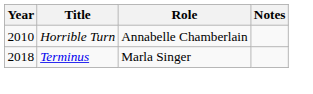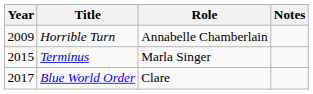 <table class="wikitable sortable">
 <tr>
 <th>Year</th>
 <th>Title</th>
 <th>Role</th>
 <th class="unsortable">Notes</th>
 </tr>
 <tr>
-<td>2010</td>
+<td>2009</td>
 <td><em>Horrible Turn</em></td>
 <td>Annabelle Chamberlain</td>
 <td></td>
 </tr>
 <tr>
-<td>2018</td>
+<td>2015</td>
 <td><em><a href='#'>Terminus</a></em></td>
 <td>Marla Singer</td>
 <td></td>
 </tr>
+<tr>
+<td>2017</td>
+<td><em><a href='#'>Blue World Order</a></em></td>
+<td>Clare</td>
+<td></td>
+</tr>
 </table>
